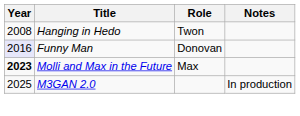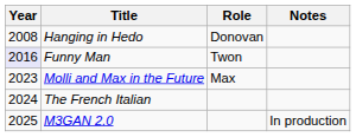 <table class="wikitable sortable">
 <tr>
 <th>Year</th>
 <th>Title</th>
 <th>Role</th>
 <th>Notes</th>
 </tr>
 <tr>
 <td>2008</td>
 <td><em>Hanging in Hedo</em></td>
-<td>Twon</td>
+<td>Donovan</td>
 <td></td>
 </tr>
 <tr>
 <td style="background: lavender;">2016</td>
 <td><em>Funny Man</em></td>
-<td>Donovan</td>
+<td>Twon</td>
 <td></td>
 </tr>
 <tr>
-<td><strong>2023</strong></td>
+<td>2023</td>
 <td><em><a href='#'>Molli and Max in the Future</a></em></td>
 <td>Max</td>
+<td></td>
+</tr>
+<tr>
+<td>2024</td>
+<td><em>The French Italian</em></td>
+<td></td>
 <td></td>
 </tr>
 <tr>
 <td>2025</td>
 <td><em><a href='#'>M3GAN 2.0</a></em></td>
 <td></td>
 <td>In production</td>
 </tr>
 </table>
